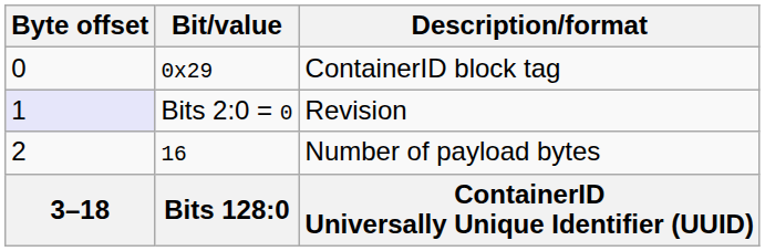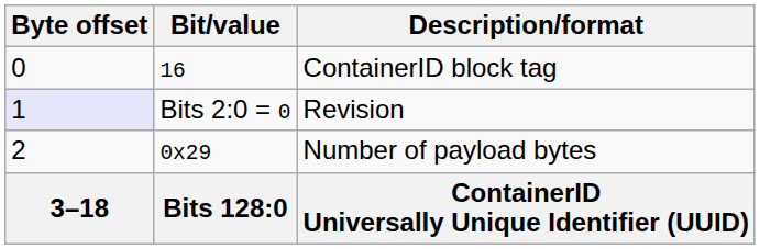 <table class=wikitable>
 <tr>
 <th>Byte offset</th>
 <th>Bit/value</th>
 <th>Description/format</th>
 </tr>
 <tr>
 <td>0</td>
-<td><code>0x29</code></td>
+<td><code>16</code></td>
 <td>ContainerID block tag</td>
 </tr>
 <tr>
 <td style="background: lavender;">1</td>
 <td>Bits 2:0 = <code>0</code></td>
 <td>Revision</td>
 </tr>
 <tr>
 <td>2</td>
-<td><code>16</code></td>
+<td><code>0x29</code></td>
 <td>Number of payload bytes</td>
 </tr>
 <tr>
 <th>3–18</th>
 <th>Bits 128:0</th>
 <th>ContainerID<br> Universally Unique Identifier (UUID)</th>
 </tr>
 </table>
